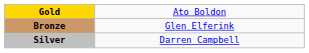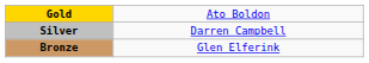 <table class="wikitable" style="text-align:center; " width="35%">
 <tr>
 <td bgcolor="gold"><strong>Gold</strong></td>
 <td><a href='#'>Ato Boldon</a><br>  <small><em></em></small></td>
 </tr>
 <tr>
+<td bgcolor="silver"><strong>Silver</strong></td>
+<td><a href='#'>Darren Campbell</a><br>  <small><em></em></small></td>
+</tr>
+<tr>
 <td bgcolor="CC9966"><strong>Bronze</strong></td>
 <td><a href='#'>Glen Elferink</a><br>  <small><em></em></small></td>
 </tr>
-<tr>
-<td bgcolor="silver"><strong>Silver</strong></td>
-<td><a href='#'>Darren Campbell</a><br>  <small><em></em></small></td>
-</tr>
 </table>
